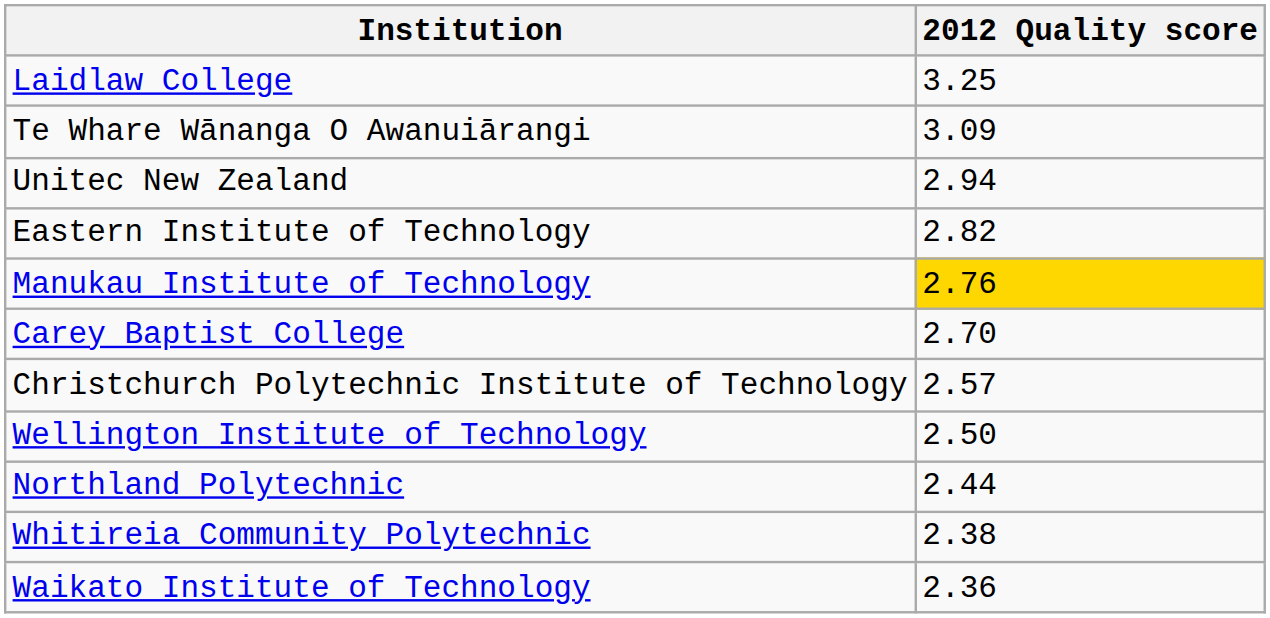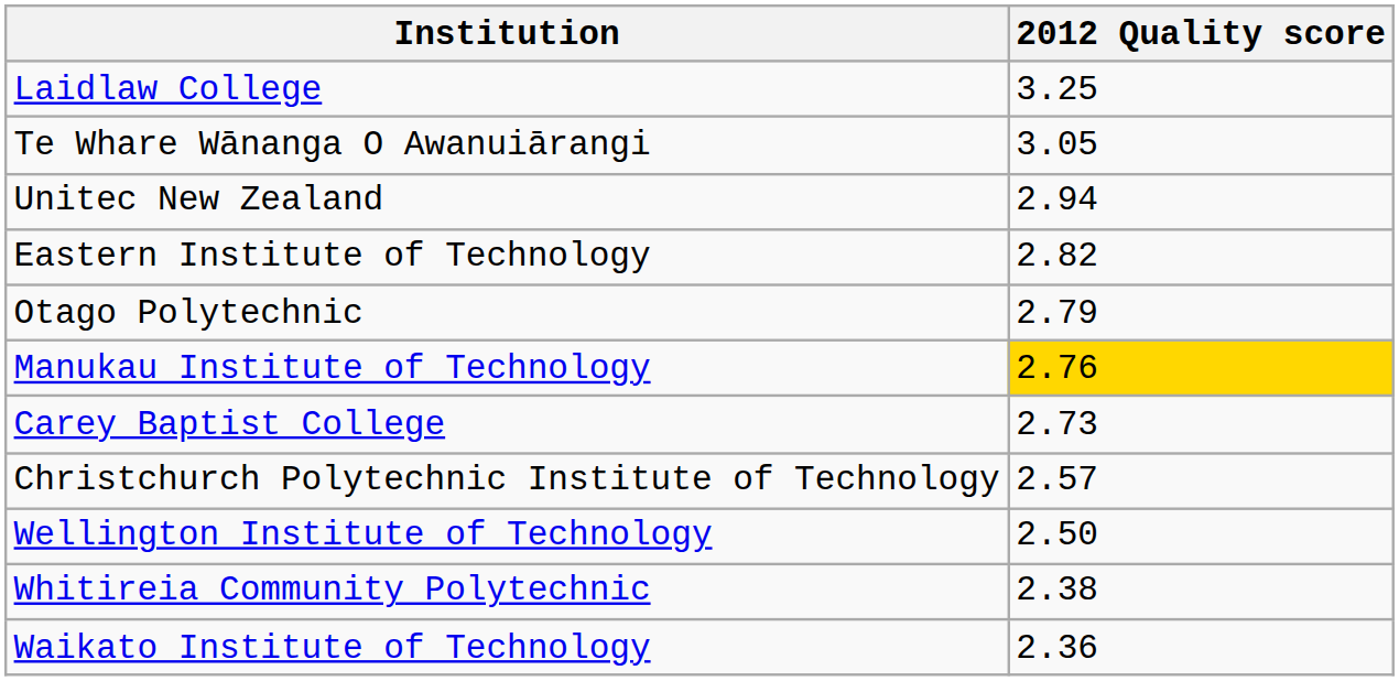 <table class="wikitable sortable">
 <tr>
 <th>Institution</th>
 <th>2012 Quality score</th>
 </tr>
 <tr>
 <td><a href='#'>Laidlaw College</a></td>
 <td>3.25</td>
 </tr>
 <tr>
 <td>Te Whare Wānanga O Awanuiārangi</td>
-<td>3.09</td>
+<td>3.05</td>
 </tr>
 <tr>
 <td>Unitec New Zealand</td>
 <td>2.94</td>
 </tr>
 <tr>
 <td>Eastern Institute of Technology</td>
 <td>2.82</td>
 </tr>
 <tr>
+<td>Otago Polytechnic</td>
+<td>2.79</td>
+</tr>
+<tr>
 <td><a href='#'>Manukau Institute of Technology</a></td>
 <td style="background: gold;">2.76</td>
 </tr>
 <tr>
 <td><a href='#'>Carey Baptist College</a></td>
-<td>2.70</td>
+<td>2.73</td>
 </tr>
 <tr>
 <td>Christchurch Polytechnic Institute of Technology</td>
 <td>2.57</td>
 </tr>
 <tr>
 <td><a href='#'>Wellington Institute of Technology</a></td>
 <td>2.50</td>
 </tr>
 <tr>
-<td><a href='#'>Northland Polytechnic</a></td>
-<td>2.44</td>
-</tr>
-<tr>
 <td><a href='#'>Whitireia Community Polytechnic</a></td>
 <td>2.38</td>
 </tr>
 <tr>
 <td><a href='#'>Waikato Institute of Technology</a></td>
 <td>2.36</td>
 </tr>
 </table>
